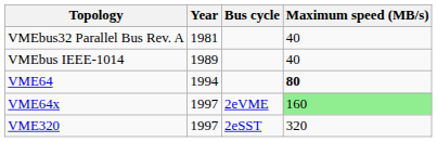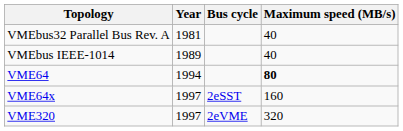 <table class="wikitable">
 <tr>
 <th>Topology</th>
 <th>Year</th>
 <th>Bus cycle</th>
 <th>Maximum speed (MB/s)</th>
 </tr>
 <tr>
 <td>VMEbus32 Parallel Bus Rev. A</td>
 <td>1981</td>
 <td></td>
 <td>40</td>
 </tr>
 <tr>
 <td>VMEbus IEEE-1014</td>
 <td>1989</td>
 <td></td>
 <td>40</td>
 </tr>
 <tr>
 <td><a href='#'>VME64</a></td>
 <td>1994</td>
 <td></td>
 <td><strong>80</strong></td>
 </tr>
 <tr>
 <td><a href='#'>VME64x</a></td>
 <td>1997</td>
-<td><a href='#'>2eVME</a></td>
-<td style="background: lightgreen;">160</td>
+<td><a href='#'>2eSST</a></td>
+<td>160</td>
 </tr>
 <tr>
 <td><a href='#'>VME320</a></td>
 <td>1997</td>
-<td><a href='#'>2eSST</a></td>
+<td><a href='#'>2eVME</a></td>
 <td>320</td>
 </tr>
 </table>
